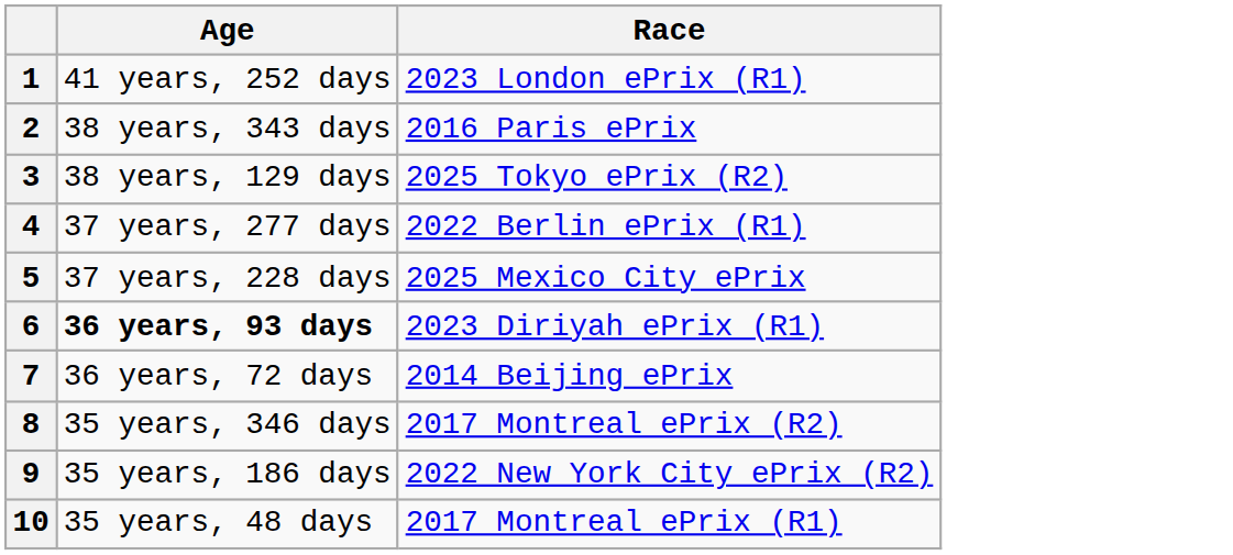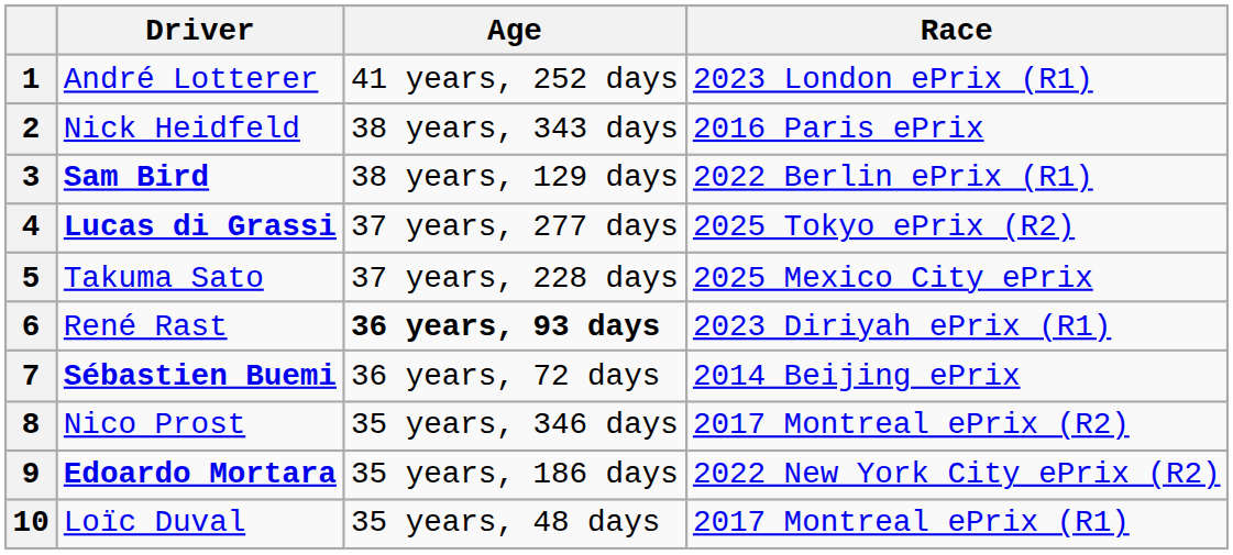 <table class="wikitable">
 <tr>
 <th></th>
+<th>Driver</th>
 <th>Age</th>
 <th>Race</th>
 </tr>
 <tr>
 <th>1</th>
+<td align=left> <a href='#'>André Lotterer</a></td>
 <td>41 years, 252 days</td>
 <td><a href='#'>2023 London ePrix (R1)</a></td>
 </tr>
 <tr>
 <th>2</th>
+<td align=left> <a href='#'>Nick Heidfeld</a></td>
 <td>38 years, 343 days</td>
 <td><a href='#'>2016 Paris ePrix</a></td>
 </tr>
 <tr>
 <th>3</th>
+<td align=left> <strong><a href='#'>Sam Bird</a></strong></td>
 <td>38 years, 129 days</td>
+<td><a href='#'>2022 Berlin ePrix (R1)</a></td>
+</tr>
+<tr>
+<th>4</th>
+<td align=left> <strong><a href='#'>Lucas di Grassi</a></strong></td>
+<td>37 years, 277 days</td>
 <td><a href='#'>2025 Tokyo ePrix (R2)</a></td>
 </tr>
 <tr>
-<th>4</th>
-<td>37 years, 277 days</td>
-<td><a href='#'>2022 Berlin ePrix (R1)</a></td>
-</tr>
-<tr>
 <th>5</th>
+<td align=left> <a href='#'>Takuma Sato</a></td>
 <td>37 years, 228 days</td>
 <td><a href='#'>2025 Mexico City ePrix</a></td>
 </tr>
 <tr>
 <th>6</th>
+<td align=left> <a href='#'>René Rast</a></td>
 <td><strong>36 years, 93 days</strong></td>
 <td><a href='#'>2023 Diriyah ePrix (R1)</a></td>
 </tr>
 <tr>
 <th>7</th>
+<td align=left> <strong><a href='#'>Sébastien Buemi</a></strong></td>
 <td>36 years, 72 days</td>
 <td><a href='#'>2014 Beijing ePrix</a></td>
 </tr>
 <tr>
 <th>8</th>
+<td align=left> <a href='#'>Nico Prost</a></td>
 <td>35 years, 346 days</td>
 <td><a href='#'>2017 Montreal ePrix (R2)</a></td>
 </tr>
 <tr>
 <th>9</th>
+<td align=left> <strong><a href='#'>Edoardo Mortara</a></strong></td>
 <td>35 years, 186 days</td>
 <td><a href='#'>2022 New York City ePrix (R2)</a></td>
 </tr>
 <tr>
 <th>10</th>
+<td align=left> <a href='#'>Loïc Duval</a></td>
 <td>35 years, 48 days</td>
 <td><a href='#'>2017 Montreal ePrix (R1)</a></td>
 </tr>
 </table>
